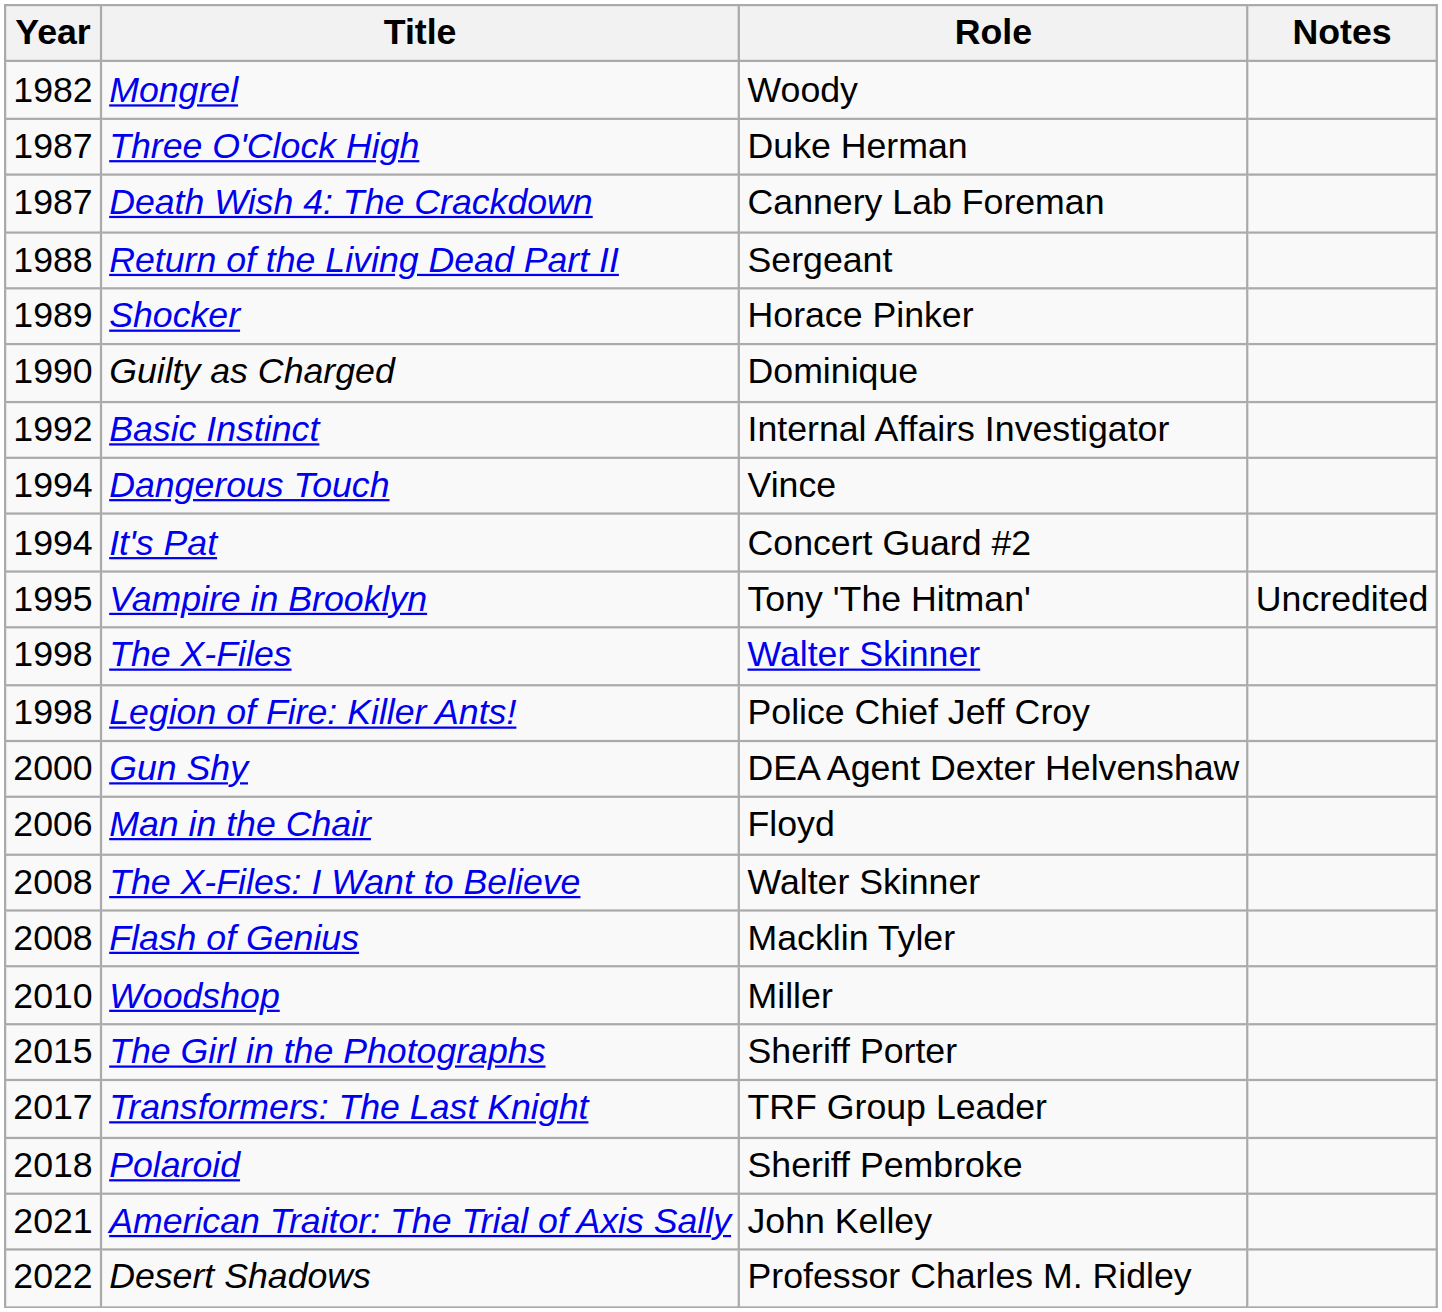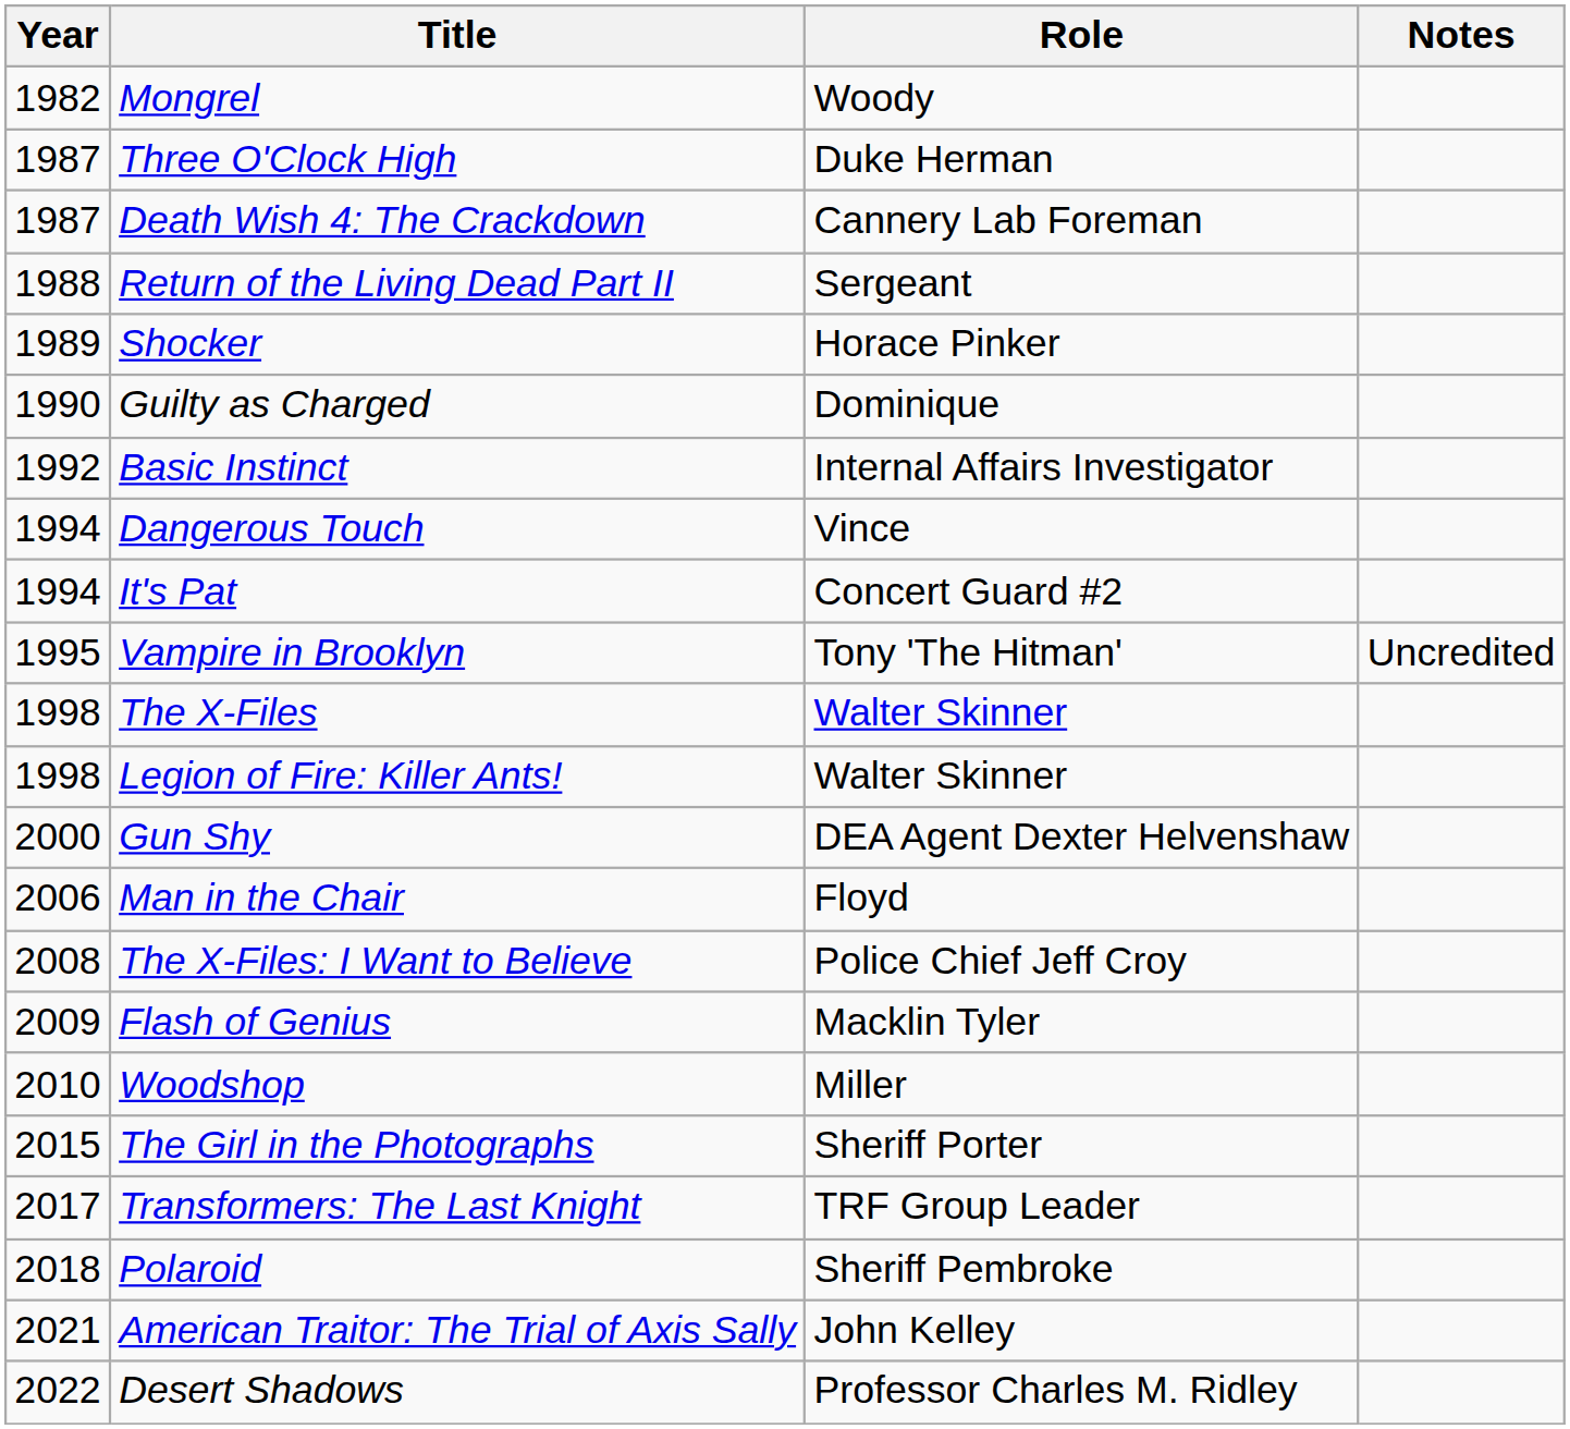 <table class="wikitable sortable">
 <tr>
 <th>Year</th>
 <th>Title</th>
 <th>Role</th>
 <th>Notes</th>
 </tr>
 <tr>
 <td>1982</td>
 <td><em><a href='#'>Mongrel</a></em></td>
 <td>Woody</td>
 <td></td>
 </tr>
 <tr>
 <td>1987</td>
 <td><em><a href='#'>Three O'Clock High</a></em></td>
 <td>Duke Herman</td>
 <td></td>
 </tr>
 <tr>
 <td>1987</td>
 <td><em><a href='#'>Death Wish 4: The Crackdown</a></em></td>
 <td>Cannery Lab Foreman</td>
 <td></td>
 </tr>
 <tr>
 <td>1988</td>
 <td><em><a href='#'>Return of the Living Dead Part II</a></em></td>
 <td>Sergeant</td>
 <td></td>
 </tr>
 <tr>
 <td>1989</td>
 <td><em><a href='#'>Shocker</a></em></td>
 <td>Horace Pinker</td>
 <td></td>
 </tr>
 <tr 1991 Knight Rider 2000>
 <td>1990</td>
 <td><em>Guilty as Charged</em></td>
 <td>Dominique</td>
 <td></td>
 </tr>
 <tr>
 <td>1992</td>
 <td><em><a href='#'>Basic Instinct</a></em></td>
 <td>Internal Affairs Investigator</td>
 <td></td>
 </tr>
 <tr>
 <td>1994</td>
 <td><em><a href='#'>Dangerous Touch</a></em></td>
 <td>Vince</td>
 <td></td>
 </tr>
 <tr>
 <td>1994</td>
 <td><em><a href='#'>It's Pat</a></em></td>
 <td>Concert Guard #2</td>
 <td></td>
 </tr>
 <tr>
 <td>1995</td>
 <td><em><a href='#'>Vampire in Brooklyn</a></em></td>
 <td>Tony 'The Hitman'</td>
 <td>Uncredited</td>
 </tr>
 <tr 1996 "Independence Day" (Air Force Colonel) Uncredited>
 <td>1998</td>
 <td><em><a href='#'>The X-Files</a></em></td>
 <td><a href='#'>Walter Skinner</a></td>
 <td></td>
 </tr>
 <tr>
 <td>1998</td>
 <td><em><a href='#'>Legion of Fire: Killer Ants!</a></em></td>
-<td>Police Chief Jeff Croy</td>
+<td>Walter Skinner</td>
 <td></td>
 </tr>
 <tr>
 <td>2000</td>
 <td><em><a href='#'>Gun Shy</a></em></td>
 <td>DEA Agent Dexter Helvenshaw</td>
 <td></td>
 </tr>
 <tr>
 <td>2006</td>
 <td><em><a href='#'>Man in the Chair</a></em></td>
 <td>Floyd</td>
 <td></td>
 </tr>
 <tr>
 <td>2008</td>
 <td><em><a href='#'>The X-Files: I Want to Believe</a></em></td>
-<td>Walter Skinner</td>
+<td>Police Chief Jeff Croy</td>
 <td></td>
 </tr>
 <tr>
-<td>2008</td>
+<td>2009</td>
 <td><em><a href='#'>Flash of Genius</a></em></td>
 <td>Macklin Tyler</td>
 <td></td>
 </tr>
 <tr>
 <td>2010</td>
 <td><em><a href='#'>Woodshop</a></em></td>
 <td>Miller</td>
 <td></td>
 </tr>
 <tr>
 <td>2015</td>
 <td><em><a href='#'>The Girl in the Photographs</a></em></td>
 <td>Sheriff Porter</td>
 <td></td>
 </tr>
 <tr>
 <td>2017</td>
 <td><em><a href='#'>Transformers: The Last Knight</a></em></td>
 <td>TRF Group Leader</td>
 <td></td>
 </tr>
 <tr>
 <td>2018</td>
 <td><em><a href='#'>Polaroid</a></em></td>
 <td>Sheriff Pembroke</td>
 <td></td>
 </tr>
 <tr>
 <td>2021</td>
 <td><em><a href='#'>American Traitor: The Trial of Axis Sally</a></em></td>
 <td>John Kelley</td>
 <td></td>
 </tr>
 <tr>
 <td>2022</td>
 <td><em>Desert Shadows</em></td>
 <td>Professor Charles M. Ridley</td>
 <td></td>
 </tr>
 </table>
